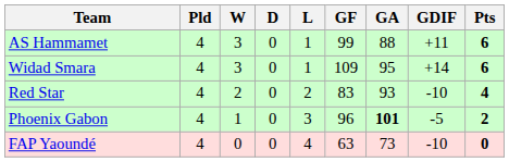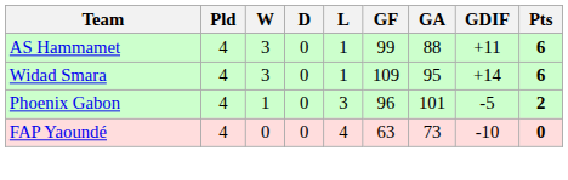 <table class=wikitable style="text-align:center" width=500>
 <tr>
 <th width=25%>Team</th>
 <th width=5%>Pld</th>
 <th width=5%>W</th>
 <th width=5%>D</th>
 <th width=5%>L</th>
 <th width=5%>GF</th>
 <th width=5%>GA</th>
 <th width=5%>GDIF</th>
 <th width=5%>Pts</th>
 </tr>
 <tr bgcolor=#ccffcc>
 <td align="left"> <a href='#'>AS Hammamet</a></td>
 <td>4</td>
 <td>3</td>
 <td>0</td>
 <td>1</td>
 <td>99</td>
 <td>88</td>
 <td>+11</td>
 <td><strong>6</strong></td>
 </tr>
 <tr bgcolor=#ccffcc>
 <td align="left"> <a href='#'>Widad Smara</a></td>
 <td>4</td>
 <td>3</td>
 <td>0</td>
 <td>1</td>
 <td>109</td>
 <td>95</td>
 <td>+14</td>
 <td><strong>6</strong></td>
 </tr>
 <tr bgcolor=#ccffcc>
-<td align="left"> <a href='#'>Red Star</a></td>
-<td>4</td>
-<td>2</td>
-<td>0</td>
-<td>2</td>
-<td>83</td>
-<td>93</td>
-<td>-10</td>
-<td><strong>4</strong></td>
-</tr>
-<tr bgcolor=#ccffcc>
 <td align="left"> <a href='#'>Phoenix Gabon</a></td>
 <td>4</td>
 <td>1</td>
 <td>0</td>
 <td>3</td>
 <td>96</td>
-<td><strong>101</strong></td>
+<td>101</td>
 <td>-5</td>
 <td><strong>2</strong></td>
 </tr>
 <tr bgcolor=#ffdddd>
 <td align="left"> <a href='#'>FAP Yaoundé</a></td>
 <td>4</td>
 <td>0</td>
 <td>0</td>
 <td>4</td>
 <td>63</td>
 <td>73</td>
 <td>-10</td>
 <td><strong>0</strong></td>
 </tr>
 </table>
